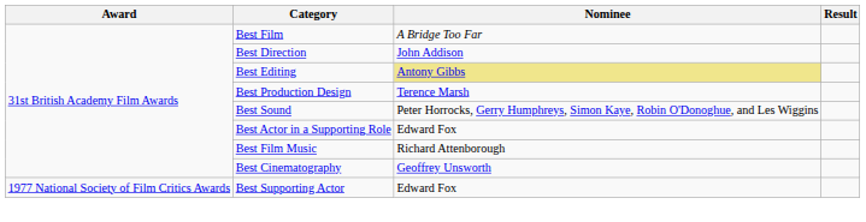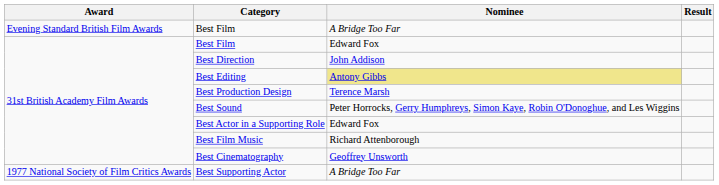 <table class="wikitable">
 <tr>
 <th>Award</th>
 <th>Category</th>
 <th>Nominee</th>
 <th>Result</th>
 </tr>
 <tr>
+<td rowspan=1><a href='#'>Evening Standard British Film Awards</a></td>
+<td>Best Film</td>
+<td><em>A Bridge Too Far</em></td>
+<td></td>
+</tr>
+<tr>
 <td rowspan=8><a href='#'>31st British Academy Film Awards</a></td>
 <td><a href='#'>Best Film</a></td>
-<td><em>A Bridge Too Far</em></td>
+<td>Edward Fox</td>
 <td></td>
 </tr>
 <tr>
 <td><a href='#'>Best Direction</a></td>
 <td><a href='#'>John Addison</a></td>
 <td></td>
 </tr>
 <tr>
 <td><a href='#'>Best Editing</a></td>
 <td style="background: khaki;"><a href='#'>Antony Gibbs</a></td>
 <td></td>
 </tr>
 <tr>
 <td><a href='#'>Best Production Design</a></td>
 <td><a href='#'>Terence Marsh</a></td>
 <td></td>
 </tr>
 <tr>
 <td><a href='#'>Best Sound</a></td>
 <td>Peter Horrocks, <a href='#'>Gerry Humphreys</a>, <a href='#'>Simon Kaye</a>, <a href='#'>Robin O'Donoghue</a>, and Les Wiggins</td>
 <td></td>
 </tr>
 <tr>
 <td><a href='#'>Best Actor in a Supporting Role</a></td>
 <td>Edward Fox</td>
 <td></td>
 </tr>
 <tr>
 <td><a href='#'>Best Film Music</a></td>
 <td>Richard Attenborough</td>
 <td></td>
 </tr>
 <tr>
 <td><a href='#'>Best Cinematography</a></td>
 <td><a href='#'>Geoffrey Unsworth</a></td>
 <td></td>
 </tr>
 <tr>
 <td><a href='#'>1977 National Society of Film Critics Awards</a></td>
 <td><a href='#'>Best Supporting Actor</a></td>
-<td>Edward Fox</td>
+<td><em>A Bridge Too Far</em></td>
 <td></td>
 </tr>
 </table>
